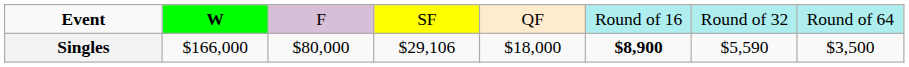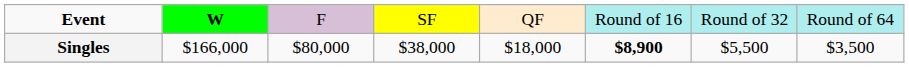 <table class=wikitable style=font-size:95%;text-align:center>
 <tr>
 <td style="width:130px"><strong>Event</strong></td>
 <td style="width:85px; background:lime"><strong>W</strong></td>
 <td style="width:85px; background:thistle">F</td>
 <td style="width:85px; background:#ffff00">SF</td>
 <td style="width:85px; background:#ffebcd">QF</td>
 <td style="width:85px; background:#afeeee">Round of 16</td>
 <td style="width:85px; background:#afeeee">Round of 32</td>
 <td style="width:85px; background:#afeeee">Round of 64</td>
 </tr>
 <tr>
 <th style=background:#f3f3f3>Singles</th>
 <td>$166,000</td>
 <td>$80,000</td>
-<td>$29,106</td>
+<td>$38,000</td>
 <td>$18,000</td>
 <td><strong>$8,900</strong></td>
-<td>$5,590</td>
+<td>$5,500</td>
 <td>$3,500</td>
 </tr>
 </table>
